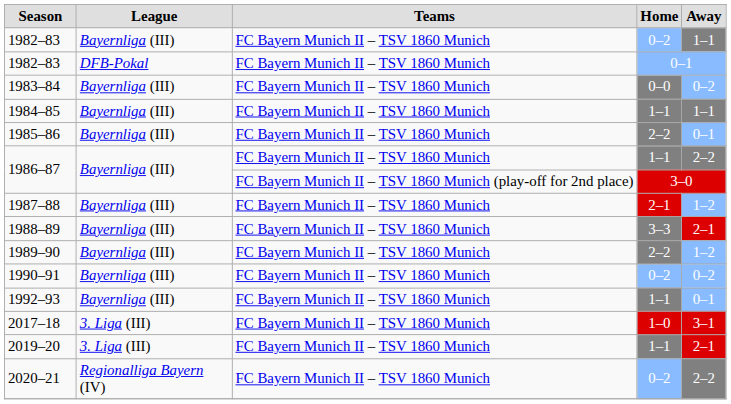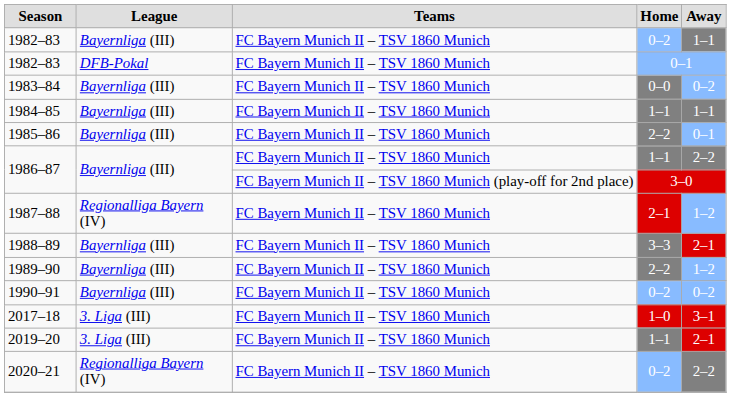 <table class="wikitable">
 <tr align="center" bgcolor="#dfdfdf">
 <td width="70"><strong>Season</strong></td>
 <td width="160"><strong>League</strong></td>
 <td><strong>Teams</strong></td>
 <td width="40"><strong>Home</strong></td>
 <td width="40"><strong>Away</strong></td>
 </tr>
 <tr>
 <td align="left">1982–83</td>
 <td align="left"><em><a href='#'>Bayernliga</a></em> (III)</td>
 <td align="left"><a href='#'>FC Bayern Munich II</a> – <a href='#'>TSV 1860 Munich</a></td>
 <td align="center" style="background:#88BBFF; text-align:center;color:white;">0–2</td>
 <td align="center" style="background:#808080; text-align:center;color:white;">1–1</td>
 </tr>
 <tr>
 <td align="left">1982–83</td>
 <td align="left"><em><a href='#'>DFB-Pokal</a></em></td>
 <td align="left"><a href='#'>FC Bayern Munich II</a> – <a href='#'>TSV 1860 Munich</a></td>
 <td align="center" style="background:#88BBFF; text-align:center;color:white;" colspan="2">0–1</td>
 </tr>
 <tr>
 <td align="left">1983–84</td>
 <td align="left"><em><a href='#'>Bayernliga</a></em> (III)</td>
 <td align="left"><a href='#'>FC Bayern Munich II</a> – <a href='#'>TSV 1860 Munich</a></td>
 <td align="center" style="background:#808080; text-align:center;color:white;">0–0</td>
 <td align="center" style="background:#88BBFF; text-align:center;color:white;">0–2</td>
 </tr>
 <tr>
 <td align="left">1984–85</td>
 <td align="left"><em><a href='#'>Bayernliga</a></em> (III)</td>
 <td align="left"><a href='#'>FC Bayern Munich II</a> – <a href='#'>TSV 1860 Munich</a></td>
 <td align="center" style="background:#808080; text-align:center;color:white;">1–1</td>
 <td align="center" style="background:#808080; text-align:center;color:white;">1–1</td>
 </tr>
 <tr>
 <td align="left">1985–86</td>
 <td align="left"><em><a href='#'>Bayernliga</a></em> (III)</td>
 <td align="left"><a href='#'>FC Bayern Munich II</a> – <a href='#'>TSV 1860 Munich</a></td>
 <td align="center" style="background:#808080; text-align:center;color:white;">2–2</td>
 <td align="center" style="background:#88BBFF; text-align:center;color:white;">0–1</td>
 </tr>
 <tr>
 <td align="left" rowspan="2">1986–87</td>
 <td align="left" rowspan="2"><em><a href='#'>Bayernliga</a></em> (III)</td>
 <td align="left"><a href='#'>FC Bayern Munich II</a> – <a href='#'>TSV 1860 Munich</a></td>
 <td align="center" style="background:#808080; text-align:center;color:white;">1–1</td>
 <td align="center" style="background:#808080; text-align:center;color:white;">2–2</td>
 </tr>
 <tr>
 <td align="left"><a href='#'>FC Bayern Munich II</a> – <a href='#'>TSV 1860 Munich</a> (play-off for 2nd place)</td>
 <td align="center" style="background:#DD0000; text-align:center;color:white;" colspan="2">3–0</td>
 </tr>
 <tr>
 <td align="left">1987–88</td>
-<td align="left"><em><a href='#'>Bayernliga</a></em> (III)</td>
+<td align="left"><em><a href='#'>Regionalliga Bayern</a></em> (IV)</td>
 <td align="left"><a href='#'>FC Bayern Munich II</a> – <a href='#'>TSV 1860 Munich</a></td>
 <td align="center" style="background:#DD0000; text-align:center;color:white;">2–1</td>
 <td align="center" style="background:#88BBFF; text-align:center;color:white;">1–2</td>
 </tr>
 <tr>
 <td align="left">1988–89</td>
 <td align="left"><em><a href='#'>Bayernliga</a></em> (III)</td>
 <td align="left"><a href='#'>FC Bayern Munich II</a> – <a href='#'>TSV 1860 Munich</a></td>
 <td align="center" style="background:#808080; text-align:center;color:white;">3–3</td>
 <td align="center" style="background:#DD0000; text-align:center;color:white;">2–1</td>
 </tr>
 <tr>
 <td align="left">1989–90</td>
 <td align="left"><em><a href='#'>Bayernliga</a></em> (III)</td>
 <td align="left"><a href='#'>FC Bayern Munich II</a> – <a href='#'>TSV 1860 Munich</a></td>
 <td align="center" style="background:#808080; text-align:center;color:white;">2–2</td>
 <td align="center" style="background:#88BBFF; text-align:center;color:white;">1–2</td>
 </tr>
 <tr>
 <td align="left">1990–91</td>
 <td align="left"><em><a href='#'>Bayernliga</a></em> (III)</td>
 <td align="left"><a href='#'>FC Bayern Munich II</a> – <a href='#'>TSV 1860 Munich</a></td>
 <td align="center" style="background:#88BBFF; text-align:center;color:white;">0–2</td>
 <td align="center" style="background:#88BBFF; text-align:center;color:white;">0–2</td>
 </tr>
 <tr>
-<td align="left">1992–93</td>
-<td align="left"><em><a href='#'>Bayernliga</a></em> (III)</td>
-<td align="left"><a href='#'>FC Bayern Munich II</a> – <a href='#'>TSV 1860 Munich</a></td>
-<td align="center" style="background:#808080; text-align:center;color:white;">1–1</td>
-<td align="center" style="background:#88BBFF; text-align:center;color:white;">0–1</td>
-</tr>
-<tr>
 <td align="left">2017–18</td>
 <td align="left"><em><a href='#'>3. Liga</a></em> (III)</td>
 <td align="left"><a href='#'>FC Bayern Munich II</a> – <a href='#'>TSV 1860 Munich</a></td>
 <td align="center" style="background:#DD0000; text-align:center;color:white;">1–0</td>
 <td align="center" style="background:#DD0000; text-align:center;color:white;">3–1</td>
 </tr>
 <tr>
 <td align="left">2019–20</td>
 <td align="left"><em><a href='#'>3. Liga</a></em> (III)</td>
 <td align="left"><a href='#'>FC Bayern Munich II</a> – <a href='#'>TSV 1860 Munich</a></td>
 <td align="center" style="background:#808080; text-align:center;color:white;">1–1</td>
 <td align="center" style="background:#DD0000; text-align:center;color:white;">2–1</td>
 </tr>
 <tr>
 <td align="left">2020–21</td>
 <td align="left"><em><a href='#'>Regionalliga Bayern</a></em> (IV)</td>
 <td align="left"><a href='#'>FC Bayern Munich II</a> – <a href='#'>TSV 1860 Munich</a></td>
 <td align="center" style="background:#88BBFF; text-align:center;color:white;">0–2</td>
 <td align="center" style="background:#808080; text-align:center;color:white;">2–2</td>
 </tr>
 <tr>
 </tr>
 </table>
